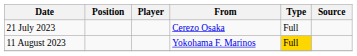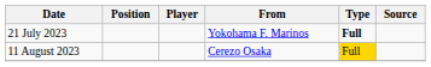 <table class="wikitable sortable" style="width:90%; text-align:center; font-size:95%; text-align:left;">
 <tr>
 <th>Date</th>
 <th>Position</th>
 <th>Player</th>
 <th>From</th>
 <th>Type</th>
 <th>Source</th>
 </tr>
 <tr>
 <td>21 July 2023</td>
 <td></td>
 <td></td>
-<td> <a href='#'>Cerezo Osaka</a></td>
-<td>Full</td>
+<td> <a href='#'>Yokohama F. Marinos</a></td>
+<td><strong>Full</strong></td>
 <td></td>
 </tr>
 <tr>
 <td>11 August 2023</td>
 <td></td>
 <td></td>
-<td> <a href='#'>Yokohama F. Marinos</a></td>
+<td> <a href='#'>Cerezo Osaka</a></td>
 <td style="background: gold;">Full</td>
 <td></td>
 </tr>
 <tr>
 </tr>
 </table>
